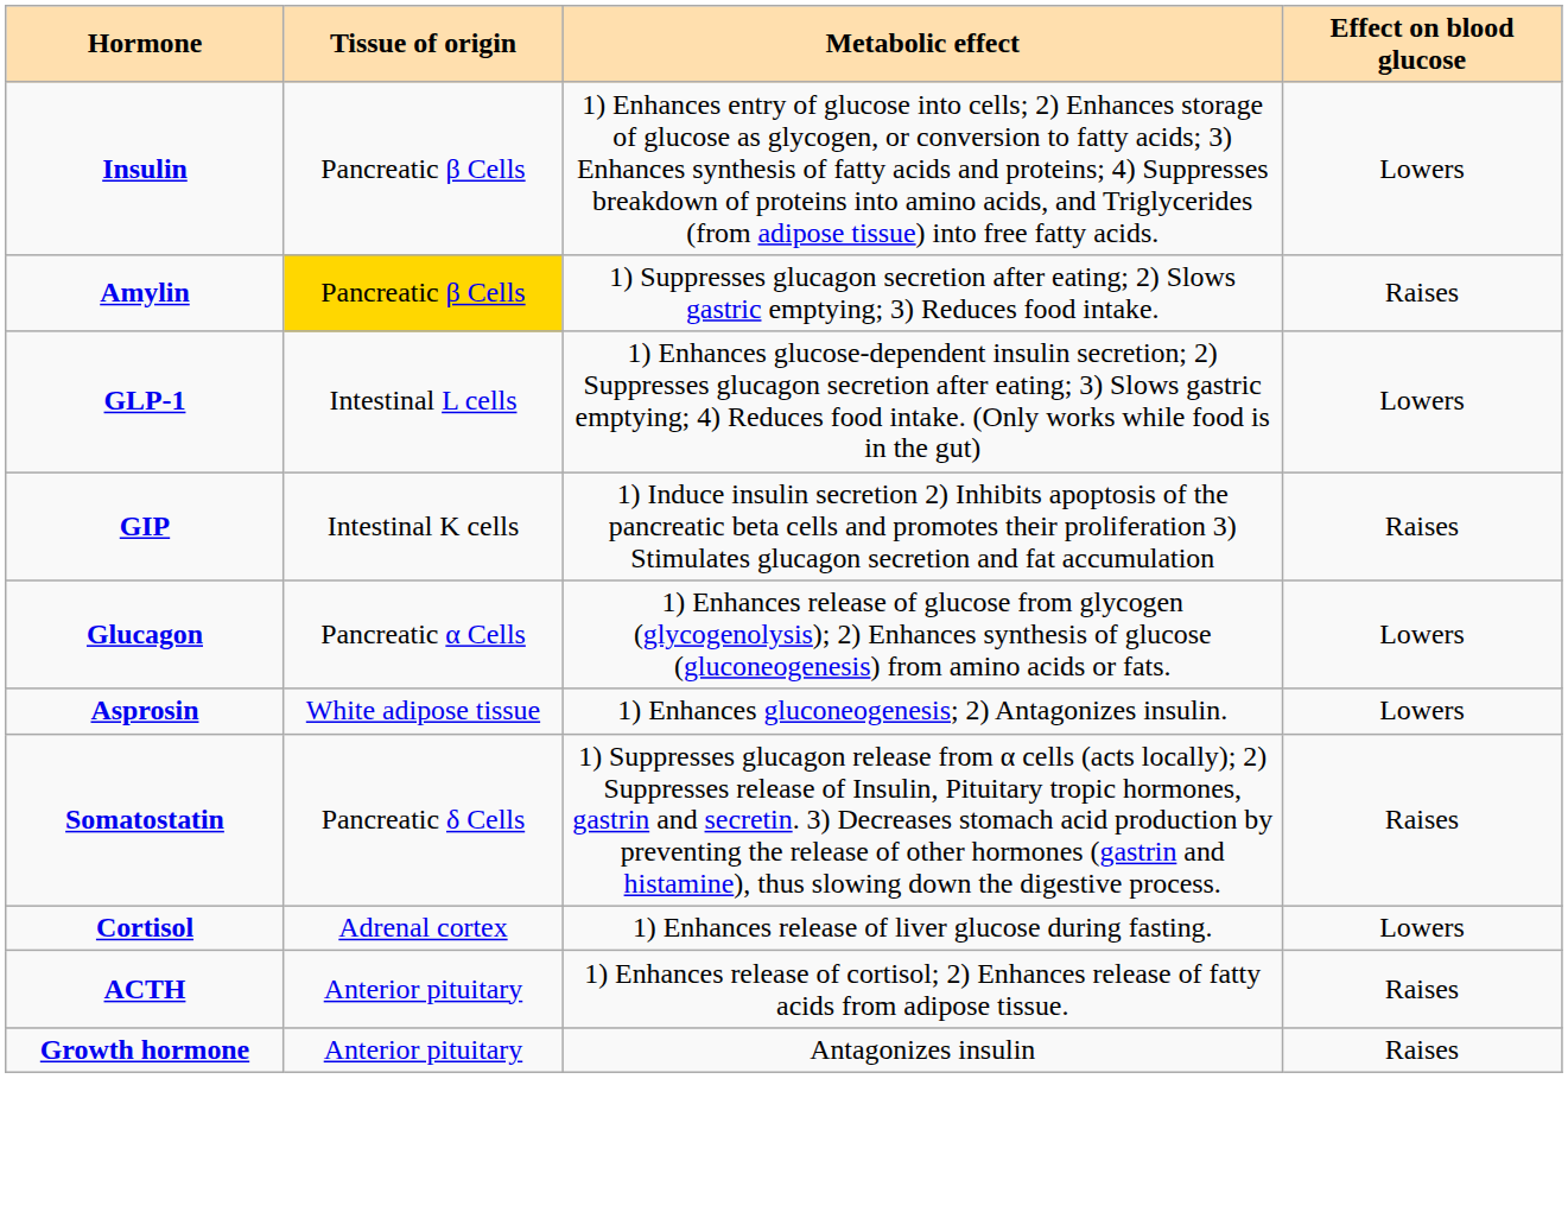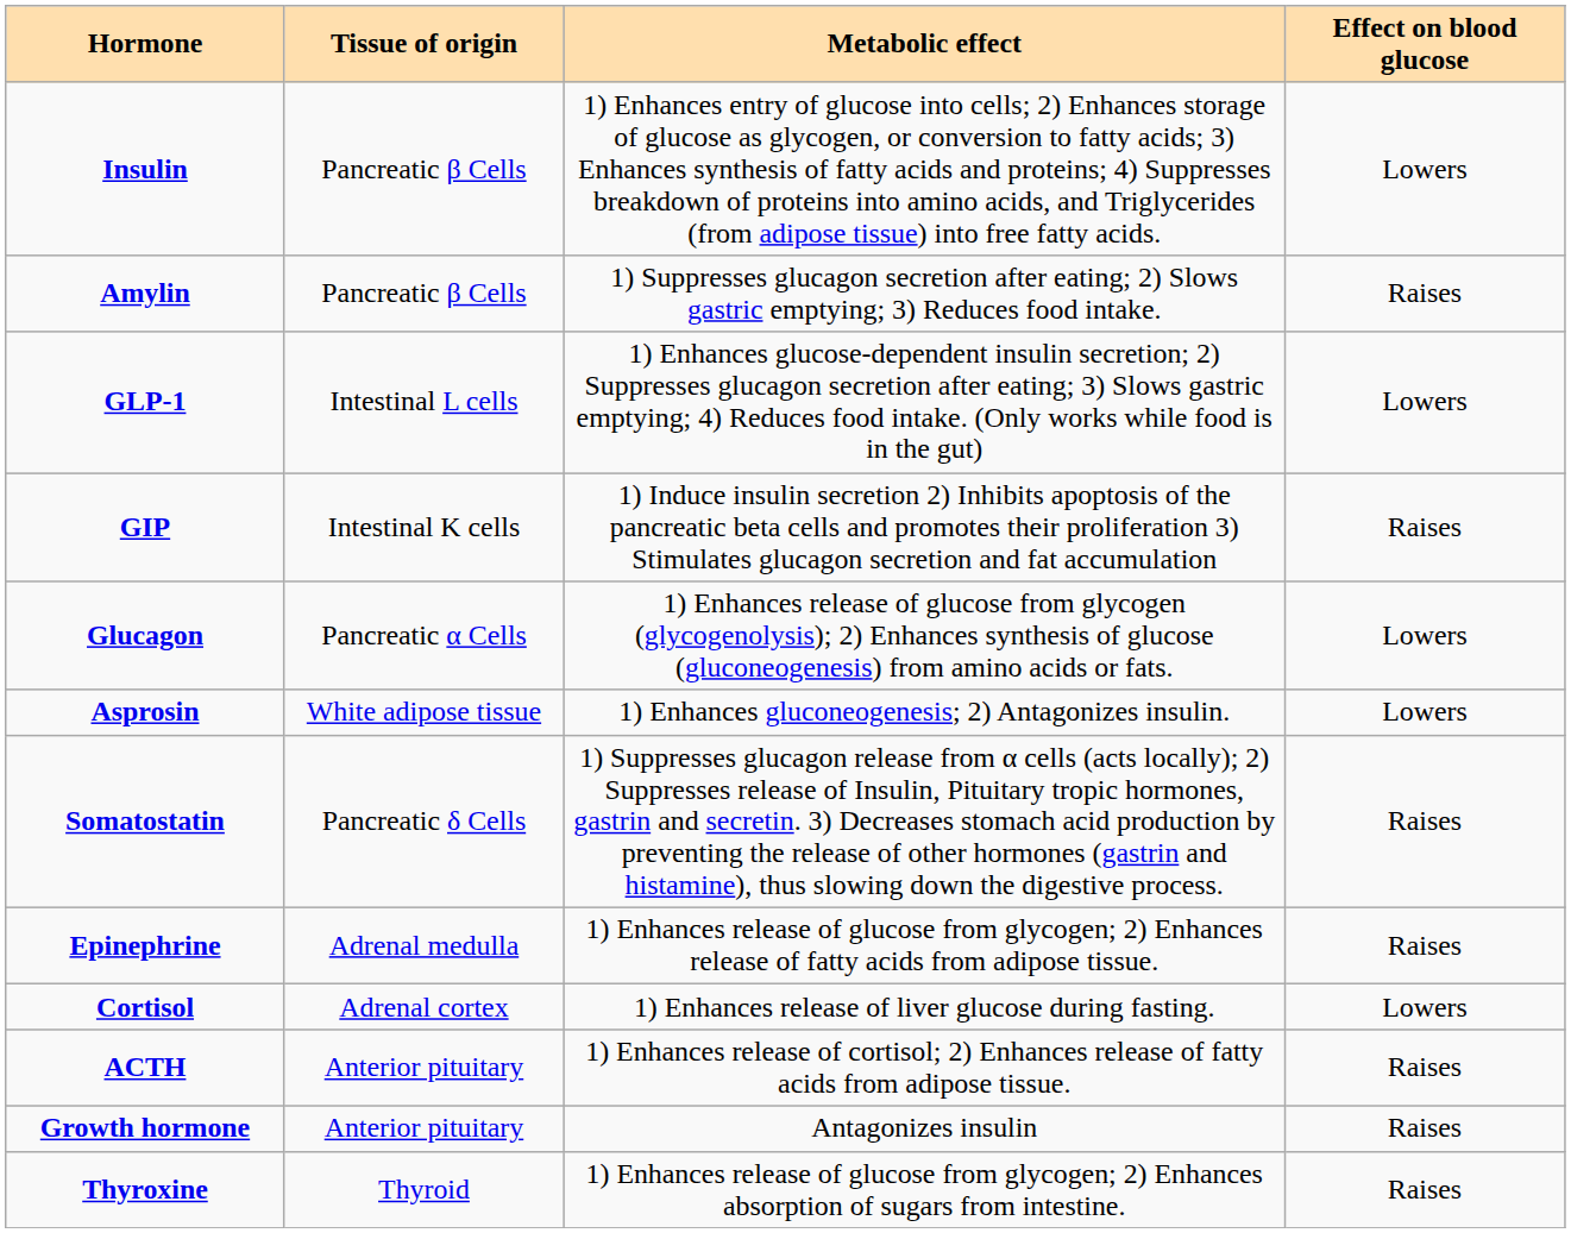 <table class="wikitable" style="text-align:center;" align="center">
 <tr>
 <th style="background:#ffdfae;">Hormone</th>
 <th style="background:#ffdfae;">Tissue of origin</th>
 <th style="background:#ffdfae;">Metabolic effect</th>
 <th style="background:#ffdfae;">Effect on blood glucose</th>
 </tr>
 <tr>
 <td width="150pt"><strong><a href='#'>Insulin</a></strong></td>
 <td width="150pt">Pancreatic <a href='#'>β Cells</a></td>
 <td width="400pt">1) Enhances entry of glucose into cells; 2) Enhances storage of glucose as glycogen, or conversion to fatty acids; 3) Enhances synthesis of fatty acids and proteins; 4) Suppresses breakdown of proteins into amino acids, and Triglycerides (from <a href='#'>adipose tissue</a>) into free fatty acids.</td>
 <td width="150pt">Lowers</td>
 </tr>
 <tr>
 <td><strong><a href='#'>Amylin</a></strong></td>
-<td style="background: gold;">Pancreatic <a href='#'>β Cells</a></td>
+<td>Pancreatic <a href='#'>β Cells</a></td>
 <td>1) Suppresses glucagon secretion after eating; 2) Slows <a href='#'>gastric</a> emptying; 3) Reduces food intake.</td>
 <td>Raises</td>
 </tr>
 <tr>
 <td><strong><a href='#'>GLP-1</a></strong></td>
 <td>Intestinal <a href='#'>L cells</a></td>
 <td>1) Enhances glucose-dependent insulin secretion; 2) Suppresses glucagon secretion after eating; 3) Slows gastric emptying; 4) Reduces food intake. (Only works while food is in the gut)</td>
 <td>Lowers</td>
 </tr>
 <tr>
 <td><strong><a href='#'>GIP</a></strong></td>
 <td>Intestinal K cells</td>
 <td>1) Induce insulin secretion 2) Inhibits apoptosis of the pancreatic beta cells and promotes their proliferation 3) Stimulates glucagon secretion and fat accumulation</td>
 <td>Raises</td>
 </tr>
 <tr>
 <td><strong><a href='#'>Glucagon</a></strong></td>
 <td>Pancreatic <a href='#'>α Cells</a></td>
 <td>1) Enhances release of glucose from glycogen (<a href='#'>glycogenolysis</a>); 2) Enhances synthesis of glucose (<a href='#'>gluconeogenesis</a>) from amino acids or fats.</td>
 <td>Lowers</td>
 </tr>
 <tr>
 <td><strong><a href='#'>Asprosin</a></strong></td>
 <td><a href='#'>White adipose tissue</a></td>
 <td>1) Enhances <a href='#'>gluconeogenesis</a>; 2) Antagonizes insulin.</td>
 <td>Lowers</td>
 </tr>
 <tr>
 <td><strong><a href='#'>Somatostatin</a></strong></td>
 <td>Pancreatic <a href='#'>δ Cells</a></td>
 <td>1) Suppresses glucagon release from α cells (acts locally); 2) Suppresses release of Insulin, Pituitary tropic hormones, <a href='#'>gastrin</a> and <a href='#'>secretin</a>. 3) Decreases stomach acid production by preventing the release of other hormones (<a href='#'>gastrin</a> and <a href='#'>histamine</a>), thus slowing down the digestive process.</td>
 <td>Raises</td>
 </tr>
 <tr>
+<td><strong><a href='#'>Epinephrine</a></strong></td>
+<td><a href='#'>Adrenal medulla</a></td>
+<td>1) Enhances release of glucose from glycogen; 2) Enhances release of fatty acids from adipose tissue.</td>
+<td>Raises</td>
+</tr>
+<tr>
 <td><strong><a href='#'>Cortisol</a></strong></td>
 <td><a href='#'>Adrenal cortex</a></td>
 <td>1) Enhances release of liver glucose during fasting.</td>
 <td>Lowers</td>
 </tr>
 <tr>
 <td><strong><a href='#'>ACTH</a></strong></td>
 <td><a href='#'>Anterior pituitary</a></td>
 <td>1) Enhances release of cortisol; 2) Enhances release of fatty acids from adipose tissue.</td>
 <td>Raises</td>
 </tr>
 <tr>
 <td><strong><a href='#'>Growth hormone</a></strong></td>
 <td><a href='#'>Anterior pituitary</a></td>
 <td>Antagonizes insulin</td>
 <td>Raises</td>
 </tr>
+<tr>
+<td><strong><a href='#'>Thyroxine</a></strong></td>
+<td><a href='#'>Thyroid</a></td>
+<td>1) Enhances release of glucose from glycogen; 2) Enhances absorption of sugars from intestine.</td>
+<td>Raises</td>
+</tr>
 </table>
